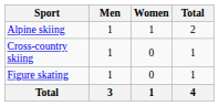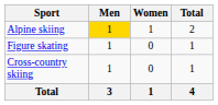 <table class="wikitable sortable" style="text-align:center;">
 <tr>
 <th width=120>Sport</th>
 <th width=55>Men</th>
 <th width=55>Women</th>
 <th width=55>Total</th>
 </tr>
 <tr>
 <td align=left><a href='#'>Alpine skiing</a></td>
-<td>1</td>
+<td style="background: gold;">1</td>
 <td>1</td>
 <td>2</td>
 </tr>
 <tr>
-<td align=left><a href='#'>Cross-country skiing</a></td>
+<td align=left><a href='#'>Figure skating</a></td>
 <td>1</td>
 <td>0</td>
 <td>1</td>
 </tr>
 <tr>
-<td align=left><a href='#'>Figure skating</a></td>
+<td align=left><a href='#'>Cross-country skiing</a></td>
 <td>1</td>
 <td>0</td>
 <td>1</td>
 </tr>
 <tr>
 <th>Total</th>
 <th>3</th>
 <th>1</th>
 <th>4</th>
 </tr>
 </table>
